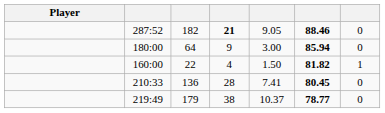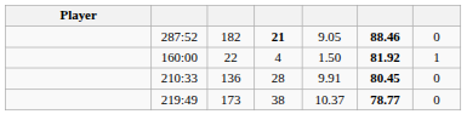 <table class="wikitable sortable" style="text-align:center;">
 <tr>
 <th width="170px">Player</th>
 <th width="60px"></th>
 <th width="50px"></th>
 <th width="50px"></th>
 <th width="60px"></th>
 <th width="60px"></th>
 <th width="50px"></th>
 </tr>
 <tr>
 <td align="left"> </td>
 <td>287:52</td>
 <td>182</td>
 <td><strong>21</strong></td>
 <td>9.05</td>
 <td><strong>88.46</strong></td>
 <td>0</td>
 </tr>
 <tr>
 <td align="left"> </td>
-<td>180:00</td>
-<td>64</td>
-<td>9</td>
-<td>3.00</td>
-<td><strong>85.94</strong></td>
-<td>0</td>
-</tr>
-<tr>
-<td align="left"> </td>
 <td>160:00</td>
 <td>22</td>
 <td>4</td>
 <td>1.50</td>
-<td><strong>81.82</strong></td>
+<td><strong>81.92</strong></td>
 <td>1</td>
 </tr>
 <tr>
 <td align="left"> </td>
 <td>210:33</td>
 <td>136</td>
 <td>28</td>
-<td>7.41</td>
+<td>9.91</td>
 <td><strong>80.45</strong></td>
 <td>0</td>
 </tr>
 <tr>
 <td align="left"> </td>
 <td>219:49</td>
-<td>179</td>
+<td>173</td>
 <td>38</td>
 <td>10.37</td>
 <td><strong>78.77</strong></td>
 <td>0</td>
 </tr>
 </table>
